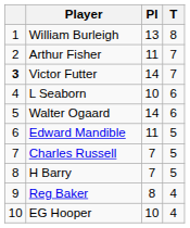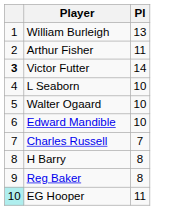 <table class="wikitable" style="text-align:center;">
 <tr>
 <th width="20" abbr="Position"></th>
 <th width="140">Player</th>
 <th width="20">Pl</th>
-<th width="20">T</th>
 </tr>
 <tr>
 <td>1</td>
 <td style="text-align:left;"> William Burleigh</td>
 <td>13</td>
-<td>8</td>
 </tr>
 <tr>
 <td>2</td>
 <td style="text-align:left;"> Arthur Fisher</td>
 <td>11</td>
-<td>7</td>
 </tr>
 <tr>
 <td><strong>3</strong></td>
 <td style="text-align:left;"> Victor Futter</td>
 <td>14</td>
-<td>7</td>
 </tr>
 <tr>
 <td>4</td>
 <td style="text-align:left;"> L Seaborn</td>
 <td>10</td>
-<td>6</td>
 </tr>
 <tr>
 <td>5</td>
 <td style="text-align:left;"> Walter Ogaard</td>
-<td>14</td>
-<td>6</td>
+<td>10</td>
 </tr>
 <tr>
 <td>6</td>
 <td style="text-align:left;"> <a href='#'>Edward Mandible</a></td>
-<td>11</td>
-<td>5</td>
+<td>10</td>
 </tr>
 <tr>
 <td>7</td>
 <td style="text-align:left;"> <a href='#'>Charles Russell</a></td>
 <td>7</td>
-<td>5</td>
 </tr>
 <tr>
 <td>8</td>
 <td style="text-align:left;"> H Barry</td>
-<td>7</td>
-<td>5</td>
+<td>8</td>
 </tr>
 <tr>
 <td>9</td>
 <td style="text-align:left;"> <a href='#'>Reg Baker</a></td>
 <td>8</td>
-<td>4</td>
 </tr>
 <tr>
-<td>10</td>
+<td style="background: paleturquoise;">10</td>
 <td style="text-align:left;"> EG Hooper</td>
-<td>10</td>
-<td>4</td>
+<td>11</td>
 </tr>
 </table>
